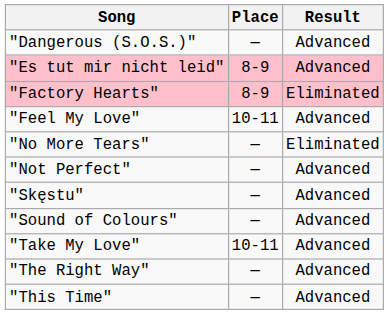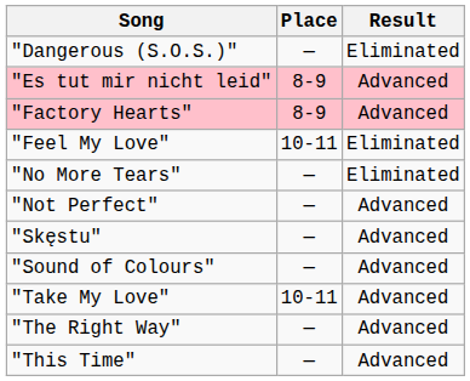 <table class="sortable wikitable" style="margin: 1em auto 1em auto; text-align:center;">
 <tr>
 <th>Song</th>
 <th>Place</th>
 <th>Result</th>
 </tr>
 <tr>
 <td align="left">"Dangerous (S.O.S.)"</td>
 <td>—</td>
-<td>Advanced</td>
+<td>Eliminated</td>
 </tr>
 <tr style="background:pink;">
 <td align="left">"Es tut mir nicht leid"</td>
 <td>8-9</td>
 <td>Advanced</td>
 </tr>
 <tr style="background:pink;">
 <td align="left">"Factory Hearts"</td>
 <td>8-9</td>
-<td>Eliminated</td>
+<td>Advanced</td>
 </tr>
 <tr>
 <td align="left">"Feel My Love"</td>
 <td>10-11</td>
-<td>Advanced</td>
+<td>Eliminated</td>
 </tr>
 <tr>
 <td align="left">"No More Tears"</td>
 <td>—</td>
 <td>Eliminated</td>
 </tr>
 <tr>
 <td align="left">"Not Perfect"</td>
 <td>—</td>
 <td>Advanced</td>
 </tr>
 <tr>
 <td align="left">"Skęstu"</td>
 <td>—</td>
 <td>Advanced</td>
 </tr>
 <tr>
 <td align="left">"Sound of Colours"</td>
 <td>—</td>
 <td>Advanced</td>
 </tr>
 <tr>
 <td align="left">"Take My Love"</td>
 <td>10-11</td>
 <td>Advanced</td>
 </tr>
 <tr>
 <td align="left">"The Right Way"</td>
 <td>—</td>
 <td>Advanced</td>
 </tr>
 <tr>
 <td align="left">"This Time"</td>
 <td>—</td>
 <td>Advanced</td>
 </tr>
 </table>
